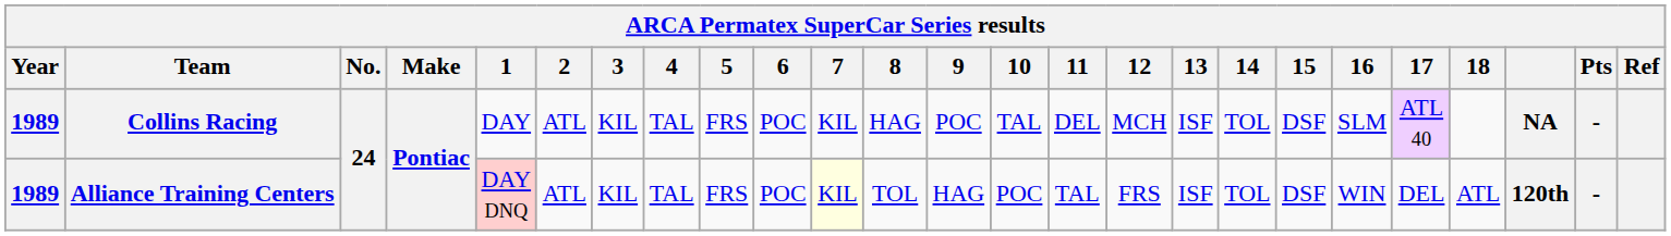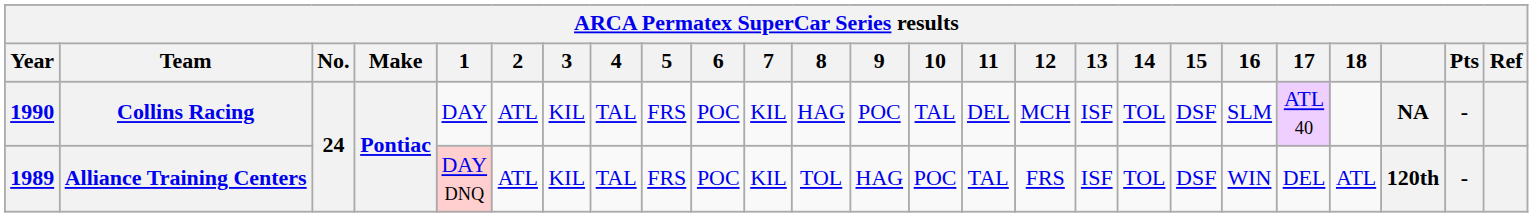 <table class="wikitable" style="text-align:center; font-size:75%">
 <tr>
 <th colspan=45><a href='#'>ARCA Permatex SuperCar Series</a> results</th>
 </tr>
 <tr>
 <th>Year</th>
 <th>Team</th>
 <th>No.</th>
 <th>Make</th>
 <th>1</th>
 <th>2</th>
 <th>3</th>
 <th>4</th>
 <th>5</th>
 <th>6</th>
 <th>7</th>
 <th>8</th>
 <th>9</th>
 <th>10</th>
 <th>11</th>
 <th>12</th>
 <th>13</th>
 <th>14</th>
 <th>15</th>
 <th>16</th>
 <th>17</th>
 <th>18</th>
 <th></th>
 <th>Pts</th>
 <th>Ref</th>
 </tr>
 <tr>
-<th><a href='#'>1989</a></th>
+<th><a href='#'>1990</a></th>
 <th><a href='#'>Collins Racing</a></th>
 <th rowspan=2>24</th>
 <th rowspan=2><a href='#'>Pontiac</a></th>
 <td><a href='#'>DAY</a></td>
 <td><a href='#'>ATL</a></td>
 <td><a href='#'>KIL</a></td>
 <td><a href='#'>TAL</a></td>
 <td><a href='#'>FRS</a></td>
 <td><a href='#'>POC</a></td>
 <td><a href='#'>KIL</a></td>
 <td><a href='#'>HAG</a></td>
 <td><a href='#'>POC</a></td>
 <td><a href='#'>TAL</a></td>
 <td><a href='#'>DEL</a></td>
 <td><a href='#'>MCH</a></td>
 <td><a href='#'>ISF</a></td>
 <td><a href='#'>TOL</a></td>
 <td><a href='#'>DSF</a></td>
 <td><a href='#'>SLM</a></td>
 <td style="background:#EFCFFF;"><a href='#'>ATL</a><br><small>40</small></td>
 <td></td>
 <th>NA</th>
 <th>-</th>
 <th></th>
 </tr>
 <tr>
 <th><a href='#'>1989</a></th>
 <th><a href='#'>Alliance Training Centers</a></th>
 <td style="background:#FFCFCF;"><a href='#'>DAY</a><br><small>DNQ</small></td>
 <td><a href='#'>ATL</a></td>
 <td><a href='#'>KIL</a></td>
 <td><a href='#'>TAL</a></td>
 <td><a href='#'>FRS</a></td>
 <td><a href='#'>POC</a></td>
-<td style="background: lightyellow;"><a href='#'>KIL</a></td>
+<td><a href='#'>KIL</a></td>
 <td><a href='#'>TOL</a></td>
 <td><a href='#'>HAG</a></td>
 <td><a href='#'>POC</a></td>
 <td><a href='#'>TAL</a></td>
 <td><a href='#'>FRS</a></td>
 <td><a href='#'>ISF</a></td>
 <td><a href='#'>TOL</a></td>
 <td><a href='#'>DSF</a></td>
 <td><a href='#'>WIN</a></td>
 <td><a href='#'>DEL</a></td>
 <td><a href='#'>ATL</a></td>
 <th>120th</th>
 <th>-</th>
 <th></th>
 </tr>
 </table>
